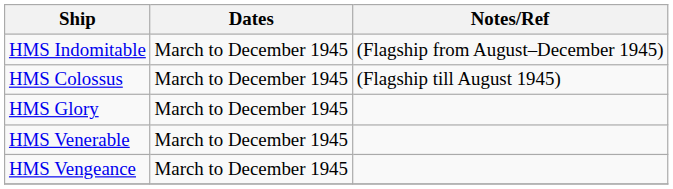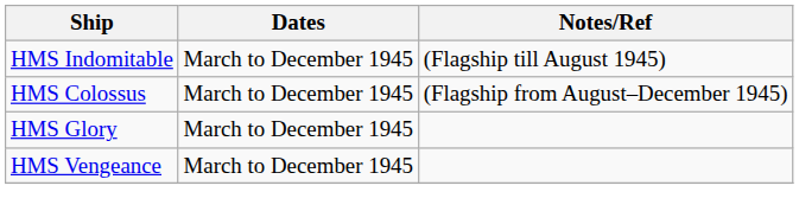 <table class="wikitable">
 <tr>
 <th>Ship</th>
 <th>Dates</th>
 <th>Notes/Ref</th>
 </tr>
 <tr>
 <td><a href='#'>HMS Indomitable</a></td>
 <td>March to  December 1945</td>
-<td>(Flagship from August–December 1945) </td>
+<td>(Flagship till August 1945) </td>
 </tr>
 <tr>
 <td><a href='#'>HMS Colossus</a></td>
 <td>March to  December 1945</td>
-<td>(Flagship till August 1945) </td>
+<td>(Flagship from August–December 1945) </td>
 </tr>
 <tr>
 <td><a href='#'>HMS Glory</a></td>
-<td>March to  December 1945</td>
-<td></td>
-</tr>
-<tr>
-<td><a href='#'>HMS Venerable</a></td>
 <td>March to  December 1945</td>
 <td></td>
 </tr>
 <tr>
 <td><a href='#'>HMS Vengeance</a></td>
 <td>March to  December 1945</td>
 <td></td>
 </tr>
 <tr>
 </tr>
 </table>
